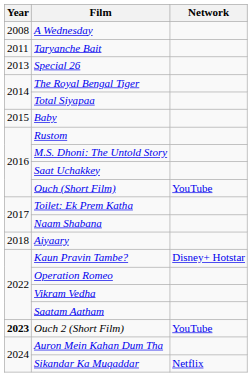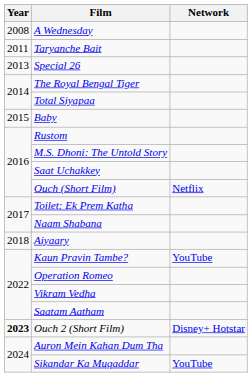 <table class="wikitable">
 <tr style="background:#ccc; text-align:center;">
 <th>Year</th>
 <th>Film</th>
 <th>Network</th>
 </tr>
 <tr>
 <td>2008</td>
 <td><em><a href='#'>A Wednesday</a></em></td>
 <td></td>
 </tr>
 <tr>
 <td>2011</td>
 <td><em><a href='#'>Taryanche Bait</a></em></td>
 <td></td>
 </tr>
 <tr>
 <td 2013 in film>2013</td>
 <td><em><a href='#'>Special 26</a></em></td>
 <td></td>
 </tr>
 <tr>
 <td rowspan="2">2014</td>
 <td><em><a href='#'>The Royal Bengal Tiger</a></em></td>
 <td></td>
 </tr>
 <tr>
 <td><em><a href='#'>Total Siyapaa</a></em></td>
 <td></td>
 </tr>
 <tr>
 <td>2015</td>
 <td><em><a href='#'>Baby</a></em></td>
 <td></td>
 </tr>
 <tr>
 <td rowspan="4">2016</td>
 <td><em><a href='#'>Rustom</a></em></td>
 <td></td>
 </tr>
 <tr>
 <td><em><a href='#'>M.S. Dhoni: The Untold Story</a></em></td>
 <td></td>
 </tr>
 <tr>
 <td><em><a href='#'>Saat Uchakkey</a></em></td>
 <td></td>
 </tr>
 <tr>
 <td><em><a href='#'>Ouch (Short Film)</a></em></td>
-<td><a href='#'>YouTube</a></td>
+<td><a href='#'>Netflix</a></td>
 </tr>
 <tr>
 <td rowspan="2">2017</td>
 <td><em><a href='#'>Toilet: Ek Prem Katha</a></em></td>
 <td></td>
 </tr>
 <tr>
 <td><em><a href='#'>Naam Shabana</a></em></td>
 <td></td>
 </tr>
 <tr>
 <td rowspan="1">2018</td>
 <td><em><a href='#'>Aiyaary</a></em></td>
 <td></td>
 </tr>
 <tr>
 <td rowspan="4">2022</td>
 <td><em><a href='#'>Kaun Pravin Tambe? </a></em></td>
-<td><a href='#'>Disney+ Hotstar</a></td>
+<td><a href='#'>YouTube</a></td>
 </tr>
 <tr>
 <td><em><a href='#'>Operation Romeo</a></em></td>
 <td></td>
 </tr>
 <tr>
 <td><em><a href='#'>Vikram Vedha</a></em></td>
 <td></td>
 </tr>
 <tr>
 <td><em><a href='#'>Saatam Aatham</a></em></td>
 <td></td>
 </tr>
 <tr>
 <td><strong>2023</strong></td>
 <td><em>Ouch 2 (Short Film)</em></td>
-<td><a href='#'>YouTube</a></td>
+<td><a href='#'>Disney+ Hotstar</a></td>
 </tr>
 <tr>
 <td rowspan="2">2024</td>
 <td><em><a href='#'>Auron Mein Kahan Dum Tha</a></em></td>
 <td></td>
 </tr>
 <tr>
 <td><em><a href='#'>Sikandar Ka Muqaddar</a></em></td>
-<td><a href='#'>Netflix</a></td>
+<td><a href='#'>YouTube</a></td>
 </tr>
 </table>
